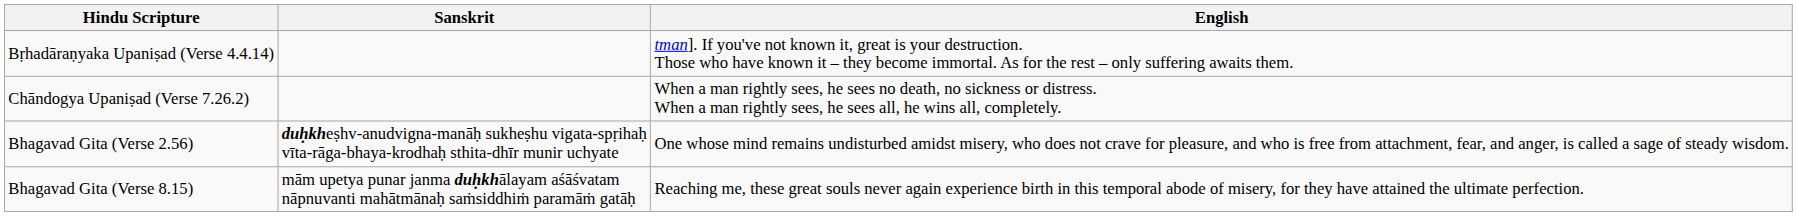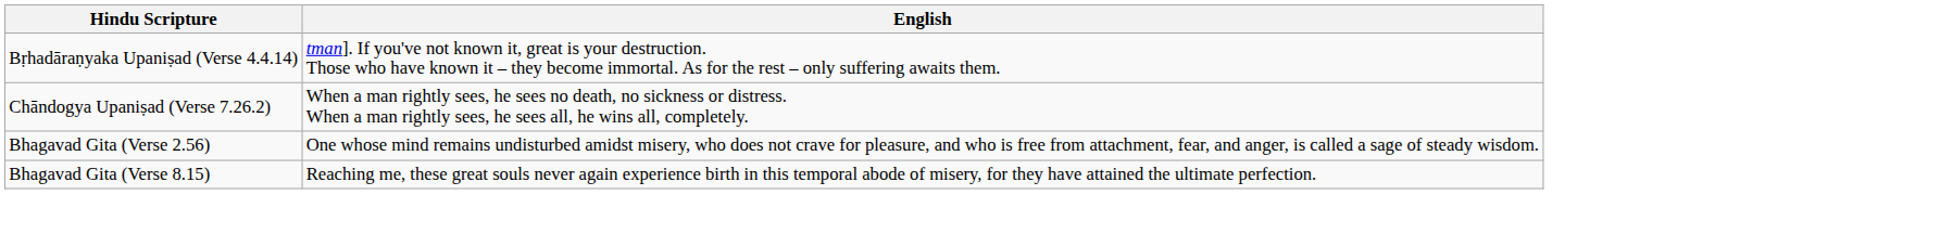 <table class="wikitable">
 <tr>
 <th>Hindu Scripture</th>
-<th>Sanskrit</th>
 <th>English</th>
 </tr>
 <tr>
 <td>Bṛhadāraṇyaka Upaniṣad (Verse 4.4.14)</td>
-<td></td>
 <td><em><a href='#'>tman</a></em>]. If you've not known it, great is your destruction.<br>Those who have known it – they become immortal. As for the rest – only suffering awaits them.</td>
 </tr>
 <tr>
 <td>Chāndogya Upaniṣad (Verse 7.26.2)</td>
-<td></td>
 <td>When a man rightly sees, he sees no death, no sickness or distress.<br>When a man rightly sees, he sees all, he wins all, completely.</td>
 </tr>
 <tr>
 <td>Bhagavad Gita (Verse 2.56)</td>
-<td><strong><em>duḥkh</em></strong>eṣhv-anudvigna-manāḥ sukheṣhu vigata-spṛihaḥ<br>vīta-rāga-bhaya-krodhaḥ sthita-dhīr munir uchyate</td>
 <td>One whose mind remains undisturbed amidst misery, who does not crave for pleasure, and who is free from attachment, fear, and anger, is called a sage of steady wisdom.</td>
 </tr>
 <tr>
 <td>Bhagavad Gita (Verse 8.15)</td>
-<td>mām upetya punar janma <strong><em>duḥkh</em></strong>ālayam aśāśvatam<br>nāpnuvanti mahātmānaḥ saṁsiddhiṁ paramāṁ gatāḥ</td>
 <td>Reaching me, these great souls never again experience birth in this temporal abode of misery, for they have attained the ultimate perfection.</td>
 </tr>
 </table>
